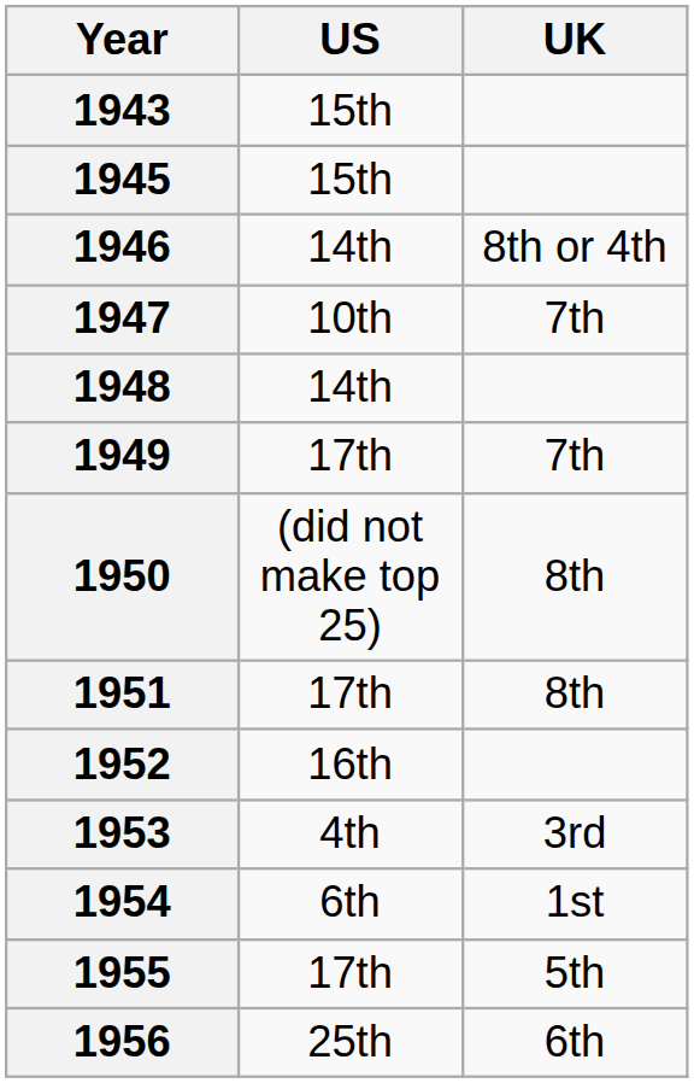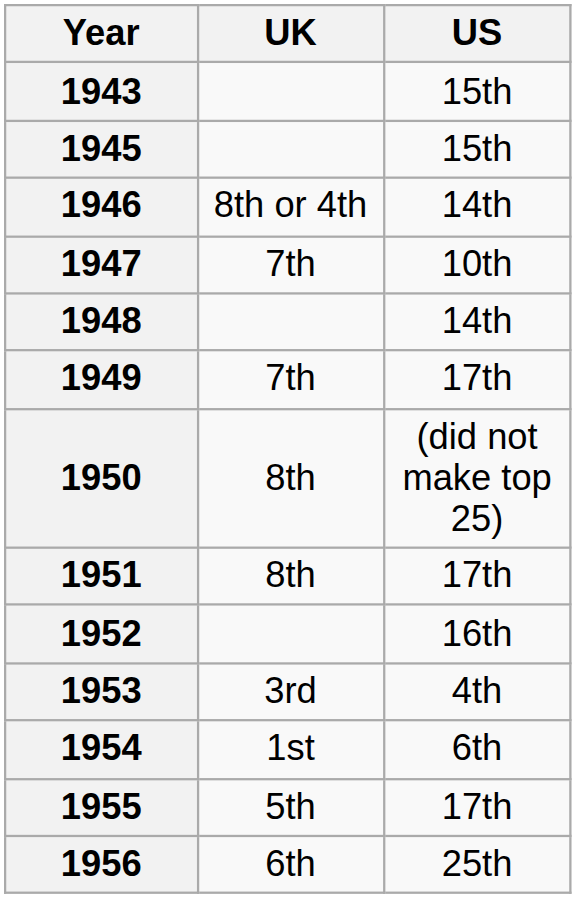 <table class="wikitable sortable"  style="width:250px; text-align:center;">
 <tr>
 <th style="width:34%;">Year</th>
+<th style="width:33%;">UK</th>
 <th style="width:33%;">US</th>
-<th style="width:33%;">UK</th>
 </tr>
 <tr>
 <th scope="row">1943</th>
+<td></td>
 <td>15th</td>
-<td></td>
 </tr>
 <tr>
 <th scope="row">1945</th>
+<td></td>
 <td>15th</td>
-<td></td>
 </tr>
 <tr>
 <th scope="row">1946</th>
+<td>8th or 4th</td>
 <td>14th</td>
-<td>8th or 4th</td>
 </tr>
 <tr>
 <th scope="row">1947</th>
+<td>7th</td>
 <td>10th</td>
-<td>7th</td>
 </tr>
 <tr>
 <th scope="row">1948</th>
+<td></td>
 <td>14th</td>
-<td></td>
 </tr>
 <tr>
 <th scope="row">1949</th>
+<td>7th</td>
 <td>17th</td>
-<td>7th</td>
 </tr>
 <tr>
 <th scope="row">1950</th>
+<td>8th</td>
 <td>(did not make top 25)</td>
-<td>8th</td>
 </tr>
 <tr>
 <th scope="row">1951</th>
+<td>8th</td>
 <td>17th</td>
-<td>8th</td>
 </tr>
 <tr>
 <th scope="row">1952</th>
+<td></td>
 <td>16th</td>
-<td></td>
 </tr>
 <tr>
 <th scope="row">1953</th>
+<td>3rd</td>
 <td>4th</td>
-<td>3rd</td>
 </tr>
 <tr>
 <th scope="row">1954</th>
+<td>1st</td>
 <td>6th</td>
-<td>1st</td>
 </tr>
 <tr>
 <th scope="row">1955</th>
+<td>5th</td>
 <td>17th</td>
-<td>5th</td>
 </tr>
 <tr>
 <th scope="row">1956</th>
+<td>6th</td>
 <td>25th</td>
-<td>6th</td>
 </tr>
 </table>
